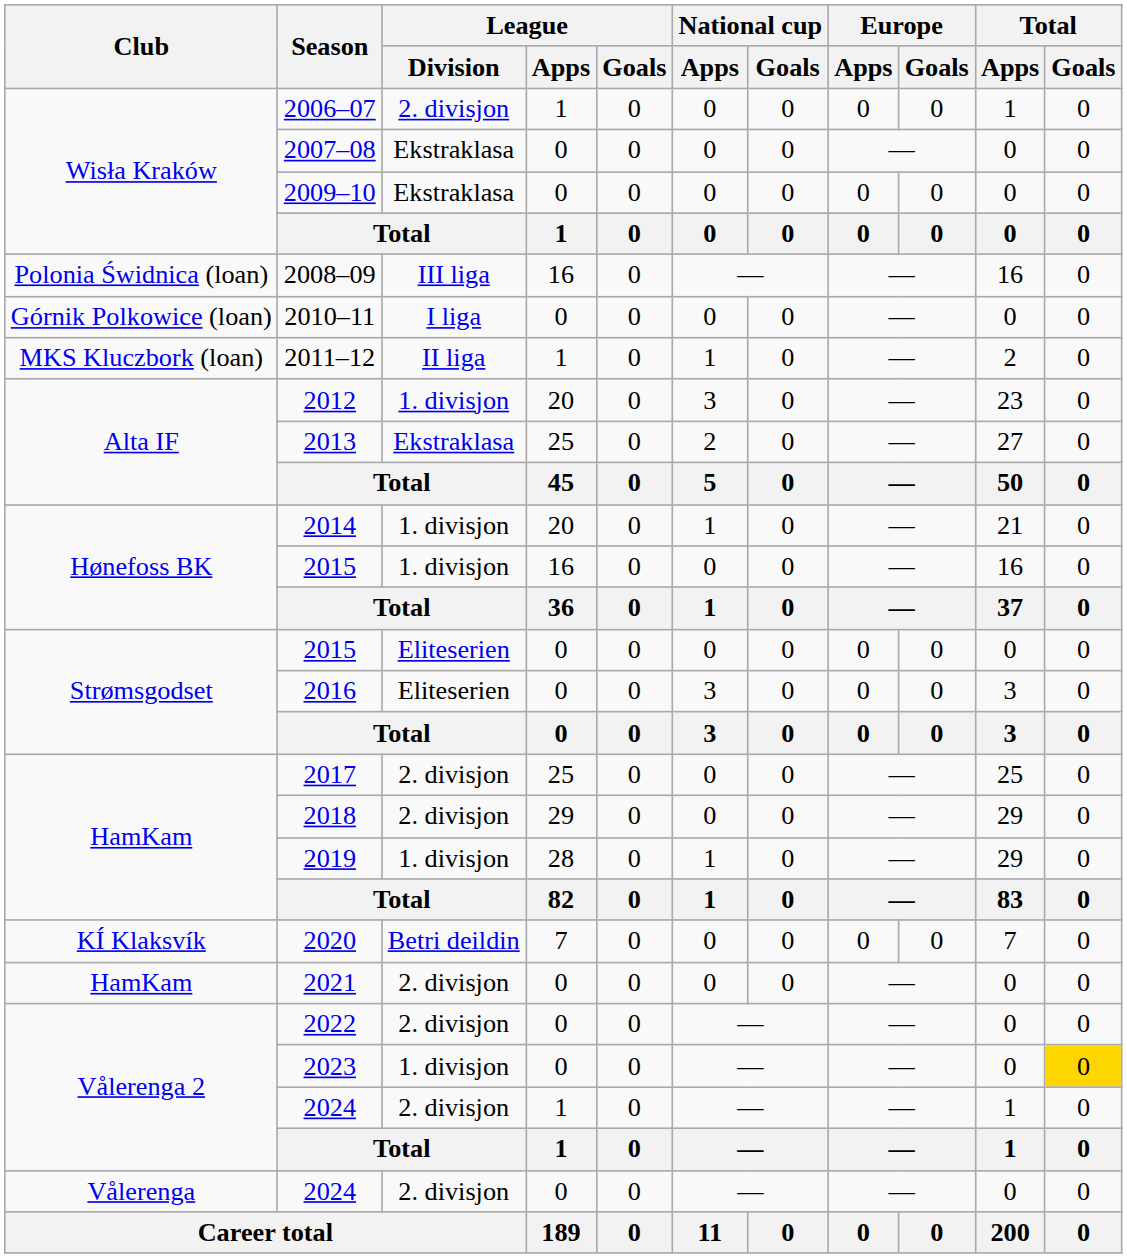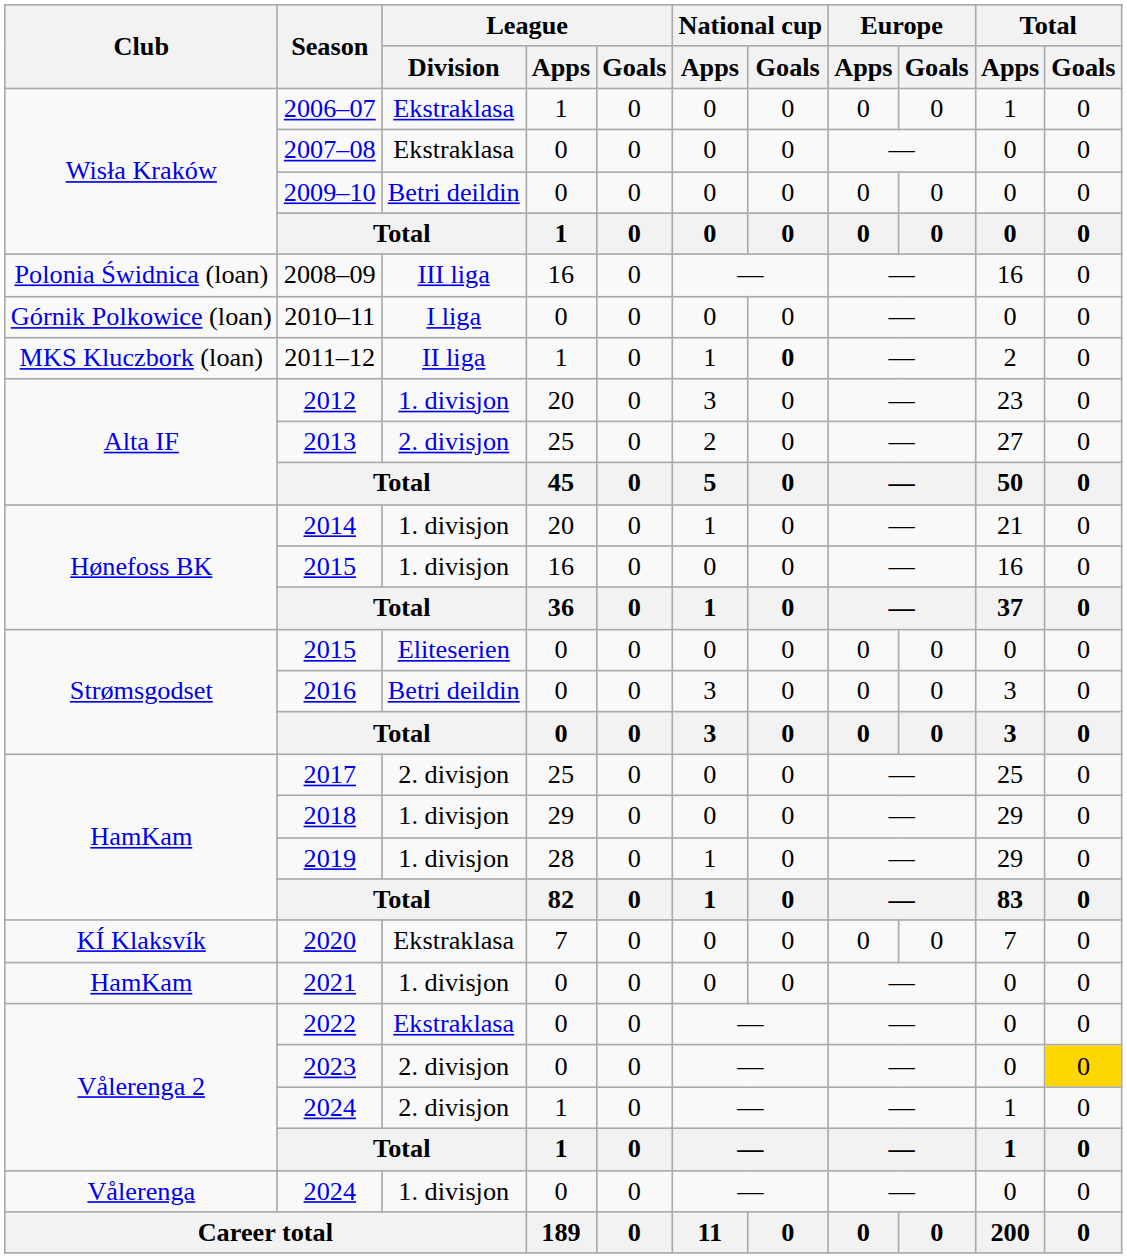 <table class="wikitable" style="text-align: center;">
 <tr>
 <th rowspan=2>Club</th>
 <th rowspan=2>Season</th>
 <th colspan=3>League</th>
 <th colspan=2>National cup</th>
 <th colspan=2>Europe</th>
 <th colspan=2>Total</th>
 </tr>
 <tr>
 <th>Division</th>
 <th>Apps</th>
 <th>Goals</th>
 <th>Apps</th>
 <th>Goals</th>
 <th>Apps</th>
 <th>Goals</th>
 <th>Apps</th>
 <th>Goals</th>
 </tr>
 <tr>
 <td rowspan=4 valign="center"><a href='#'>Wisła Kraków</a></td>
 <td><a href='#'>2006–07</a></td>
-<td><a href='#'>2. divisjon</a></td>
+<td><a href='#'>Ekstraklasa</a></td>
 <td>1</td>
 <td>0</td>
 <td>0</td>
 <td>0</td>
 <td>0</td>
 <td>0</td>
 <td>1</td>
 <td>0</td>
 </tr>
 <tr>
 <td><a href='#'>2007–08</a></td>
 <td>Ekstraklasa</td>
 <td>0</td>
 <td>0</td>
 <td>0</td>
 <td>0</td>
 <td colspan=2>—</td>
 <td>0</td>
 <td>0</td>
 </tr>
 <tr>
 <td><a href='#'>2009–10</a></td>
-<td>Ekstraklasa</td>
+<td rowspan=1 valign="center"><a href='#'>Betri deildin</a></td>
 <td>0</td>
 <td>0</td>
 <td>0</td>
 <td>0</td>
 <td>0</td>
 <td>0</td>
 <td>0</td>
 <td>0</td>
 </tr>
 <tr>
 <th colspan=2>Total</th>
 <th>1</th>
 <th>0</th>
 <th>0</th>
 <th>0</th>
 <th>0</th>
 <th>0</th>
 <th>0</th>
 <th>0</th>
 </tr>
 <tr>
 <td><a href='#'>Polonia Świdnica</a> (loan)</td>
 <td>2008–09</td>
 <td><a href='#'>III liga</a></td>
 <td>16</td>
 <td>0</td>
 <td colspan=2>—</td>
 <td colspan=2>—</td>
 <td>16</td>
 <td>0</td>
 </tr>
 <tr>
 <td><a href='#'>Górnik Polkowice</a> (loan)</td>
 <td>2010–11</td>
 <td><a href='#'>I liga</a></td>
 <td>0</td>
 <td>0</td>
 <td>0</td>
 <td>0</td>
 <td colspan=2>—</td>
 <td>0</td>
 <td>0</td>
 </tr>
 <tr>
 <td><a href='#'>MKS Kluczbork</a> (loan)</td>
 <td>2011–12</td>
 <td><a href='#'>II liga</a></td>
 <td>1</td>
 <td>0</td>
 <td>1</td>
-<td>0</td>
+<td><strong>0</strong></td>
 <td colspan=2>—</td>
 <td>2</td>
 <td>0</td>
 </tr>
 <tr>
 <td rowspan=3 valign="center"><a href='#'>Alta IF</a></td>
 <td><a href='#'>2012</a></td>
 <td><a href='#'>1. divisjon</a></td>
 <td>20</td>
 <td>0</td>
 <td>3</td>
 <td>0</td>
 <td colspan=2>—</td>
 <td>23</td>
 <td>0</td>
 </tr>
 <tr>
 <td><a href='#'>2013</a></td>
-<td><a href='#'>Ekstraklasa</a></td>
+<td><a href='#'>2. divisjon</a></td>
 <td>25</td>
 <td>0</td>
 <td>2</td>
 <td>0</td>
 <td colspan=2>—</td>
 <td>27</td>
 <td>0</td>
 </tr>
 <tr>
 <th colspan=2>Total</th>
 <th>45</th>
 <th>0</th>
 <th>5</th>
 <th>0</th>
 <th colspan=2>—</th>
 <th>50</th>
 <th>0</th>
 </tr>
 <tr>
 <td rowspan=3 valign="center"><a href='#'>Hønefoss BK</a></td>
 <td><a href='#'>2014</a></td>
 <td>1. divisjon</td>
 <td>20</td>
 <td>0</td>
 <td>1</td>
 <td>0</td>
 <td colspan=2>—</td>
 <td>21</td>
 <td>0</td>
 </tr>
 <tr>
 <td><a href='#'>2015</a></td>
 <td>1. divisjon</td>
 <td>16</td>
 <td>0</td>
 <td>0</td>
 <td>0</td>
 <td colspan=2>—</td>
 <td>16</td>
 <td>0</td>
 </tr>
 <tr>
 <th colspan=2>Total</th>
 <th>36</th>
 <th>0</th>
 <th>1</th>
 <th>0</th>
 <th colspan=2>—</th>
 <th>37</th>
 <th>0</th>
 </tr>
 <tr>
 <td rowspan=3 valign="center"><a href='#'>Strømsgodset</a></td>
 <td><a href='#'>2015</a></td>
 <td><a href='#'>Eliteserien</a></td>
 <td>0</td>
 <td>0</td>
 <td>0</td>
 <td>0</td>
 <td>0</td>
 <td>0</td>
 <td>0</td>
 <td>0</td>
 </tr>
 <tr>
 <td><a href='#'>2016</a></td>
-<td>Eliteserien</td>
+<td rowspan=1 valign="center"><a href='#'>Betri deildin</a></td>
 <td>0</td>
 <td>0</td>
 <td>3</td>
 <td>0</td>
 <td>0</td>
 <td>0</td>
 <td>3</td>
 <td>0</td>
 </tr>
 <tr>
 <th colspan=2>Total</th>
 <th>0</th>
 <th>0</th>
 <th>3</th>
 <th>0</th>
 <th>0</th>
 <th>0</th>
 <th>3</th>
 <th>0</th>
 </tr>
 <tr>
 <td rowspan=4 valign="center"><a href='#'>HamKam</a></td>
 <td><a href='#'>2017</a></td>
 <td>2. divisjon</td>
 <td>25</td>
 <td>0</td>
 <td>0</td>
 <td>0</td>
 <td colspan=2>—</td>
 <td>25</td>
 <td>0</td>
 </tr>
 <tr>
 <td><a href='#'>2018</a></td>
-<td>2. divisjon</td>
+<td>1. divisjon</td>
 <td>29</td>
 <td>0</td>
 <td>0</td>
 <td>0</td>
 <td colspan=2>—</td>
 <td>29</td>
 <td>0</td>
 </tr>
 <tr>
 <td><a href='#'>2019</a></td>
 <td>1. divisjon</td>
 <td>28</td>
 <td>0</td>
 <td>1</td>
 <td>0</td>
 <td colspan=2>—</td>
 <td>29</td>
 <td>0</td>
 </tr>
 <tr>
 <th colspan=2>Total</th>
 <th>82</th>
 <th>0</th>
 <th>1</th>
 <th>0</th>
 <th colspan=2>—</th>
 <th>83</th>
 <th>0</th>
 </tr>
 <tr>
 <td><a href='#'>KÍ Klaksvík</a></td>
 <td><a href='#'>2020</a></td>
-<td rowspan=1 valign="center"><a href='#'>Betri deildin</a></td>
+<td>Ekstraklasa</td>
 <td>7</td>
 <td>0</td>
 <td>0</td>
 <td>0</td>
 <td>0</td>
 <td>0</td>
 <td>7</td>
 <td>0</td>
 </tr>
 <tr>
 <td><a href='#'>HamKam</a></td>
 <td><a href='#'>2021</a></td>
-<td>2. divisjon</td>
+<td>1. divisjon</td>
 <td>0</td>
 <td>0</td>
 <td>0</td>
 <td>0</td>
 <td colspan=2>—</td>
 <td>0</td>
 <td>0</td>
 </tr>
 <tr>
 <td rowspan=4 valign="center"><a href='#'>Vålerenga 2</a></td>
 <td><a href='#'>2022</a></td>
-<td>2. divisjon</td>
+<td><a href='#'>Ekstraklasa</a></td>
 <td>0</td>
 <td>0</td>
 <td colspan=2>—</td>
 <td colspan=2>—</td>
 <td>0</td>
 <td>0</td>
 </tr>
 <tr>
 <td><a href='#'>2023</a></td>
-<td>1. divisjon</td>
+<td>2. divisjon</td>
 <td>0</td>
 <td>0</td>
 <td colspan=2>—</td>
 <td colspan=2>—</td>
 <td>0</td>
 <td style="background: gold;">0</td>
 </tr>
 <tr>
 <td><a href='#'>2024</a></td>
 <td>2. divisjon</td>
 <td>1</td>
 <td>0</td>
 <td colspan=2>—</td>
 <td colspan=2>—</td>
 <td>1</td>
 <td>0</td>
 </tr>
 <tr>
 <th colspan=2>Total</th>
 <th>1</th>
 <th>0</th>
 <th colspan=2>—</th>
 <th colspan=2>—</th>
 <th>1</th>
 <th>0</th>
 </tr>
 <tr>
 <td><a href='#'>Vålerenga</a></td>
 <td><a href='#'>2024</a></td>
-<td>2. divisjon</td>
+<td>1. divisjon</td>
 <td>0</td>
 <td>0</td>
 <td colspan=2>—</td>
 <td colspan=2>—</td>
 <td>0</td>
 <td>0</td>
 </tr>
 <tr>
 <th colspan=3>Career total</th>
 <th>189</th>
 <th>0</th>
 <th>11</th>
 <th>0</th>
 <th>0</th>
 <th>0</th>
 <th>200</th>
 <th>0</th>
 </tr>
 </table>
